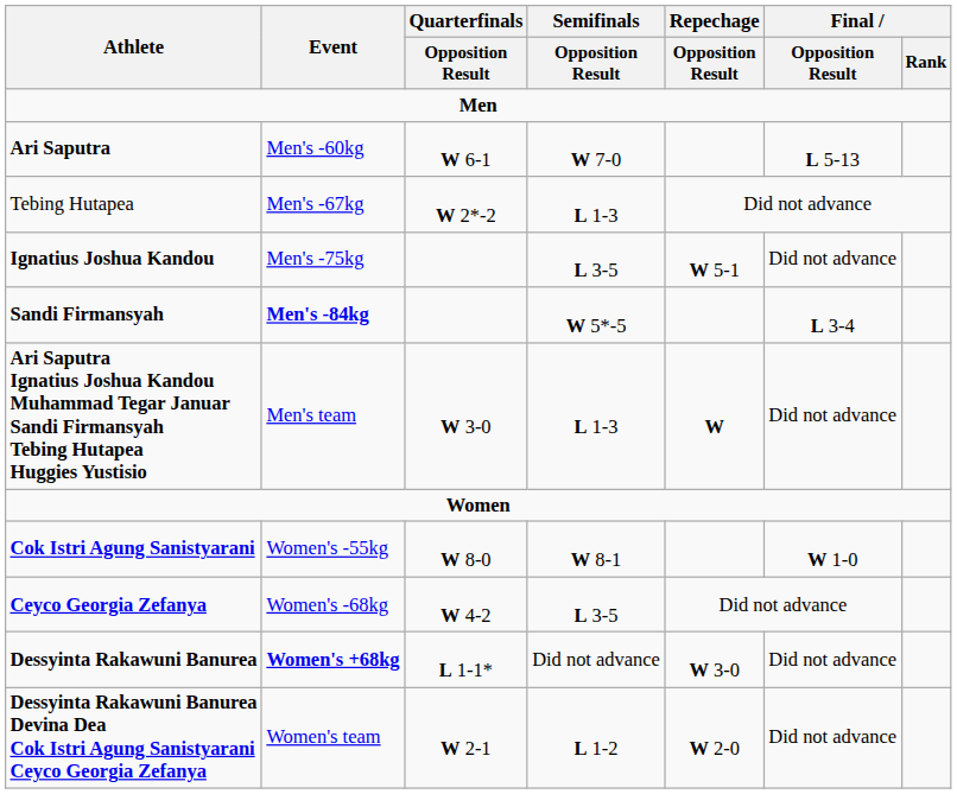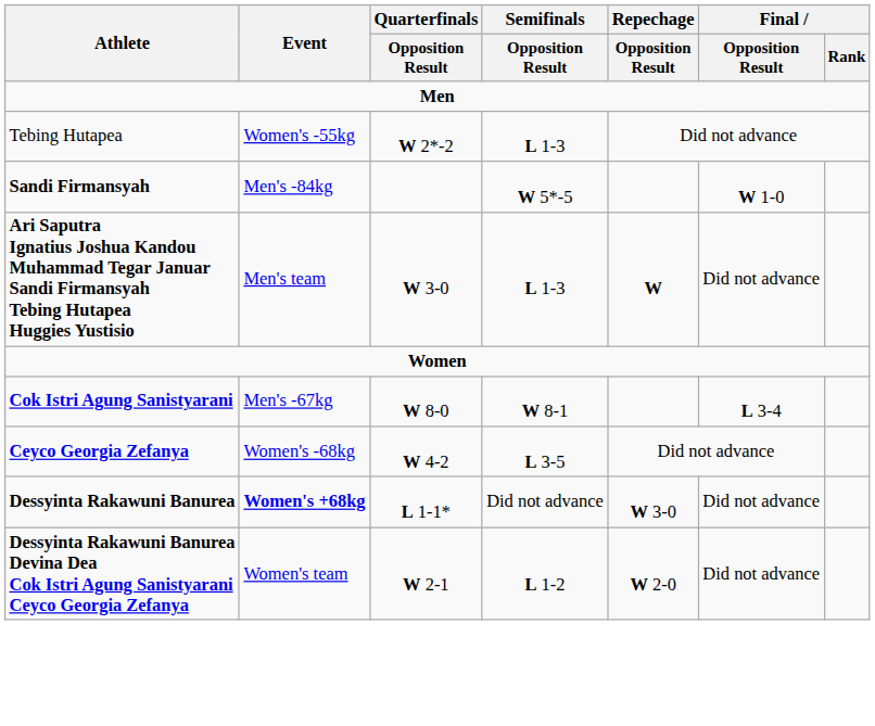 <table class="wikitable" style="font-size:85%">
 <tr>
 <th rowspan=2>Athlete</th>
 <th rowspan=2>Event</th>
 <th>Quarterfinals</th>
 <th>Semifinals</th>
 <th>Repechage</th>
 <th colspan=2>Final / </th>
 </tr>
 <tr style="font-size:90%">
 <th>Opposition<br>Result</th>
 <th>Opposition<br>Result</th>
 <th>Opposition<br>Result</th>
 <th>Opposition<br>Result</th>
 <th>Rank</th>
 </tr>
 <tr>
 <td align=center colspan="7"><strong>Men</strong></td>
 </tr>
 <tr align=center>
-<td align=left><strong>Ari Saputra</strong></td>
-<td align=left><a href='#'>Men's -60kg</a></td>
-<td><br><strong>W</strong> 6-1</td>
-<td><br><strong>W</strong> 7-0</td>
-<td></td>
-<td><br><strong>L</strong> 5-13</td>
-<td></td>
-</tr>
-<tr align=center>
 <td align=left>Tebing Hutapea</td>
-<td align=left><a href='#'>Men's -67kg</a></td>
+<td align=left><a href='#'>Women's -55kg</a></td>
 <td><br><strong>W</strong> 2*-2</td>
 <td><br><strong>L</strong> 1-3</td>
 <td colspan="3">Did not advance</td>
 </tr>
 <tr align=center>
-<td align=left><strong>Ignatius Joshua Kandou</strong></td>
-<td align=left><a href='#'>Men's -75kg</a></td>
-<td></td>
-<td><br><strong>L</strong> 3-5</td>
-<td><br><strong>W</strong> 5-1</td>
-<td>Did not advance</td>
-<td></td>
-</tr>
-<tr align=center>
 <td align=left><strong>Sandi Firmansyah</strong></td>
-<td align=left><strong><a href='#'>Men's -84kg</a></strong></td>
+<td align=left><a href='#'>Men's -84kg</a></td>
 <td></td>
 <td><br><strong>W</strong> 5*-5</td>
 <td></td>
-<td><br><strong>L</strong> 3-4</td>
+<td><br><strong>W</strong> 1-0</td>
 <td></td>
 </tr>
 <tr align=center>
 <td align=left><strong>Ari Saputra<br>Ignatius Joshua Kandou<br>Muhammad Tegar Januar<br>Sandi Firmansyah<br>Tebing Hutapea<br>Huggies Yustisio</strong></td>
 <td align=left><a href='#'>Men's team</a></td>
 <td><br><strong>W</strong> 3-0</td>
 <td><br><strong>L</strong> 1-3</td>
 <td><br><strong>W</strong></td>
 <td>Did not advance</td>
 <td></td>
 </tr>
 <tr>
 <td align=center colspan="7"><strong>Women</strong></td>
 </tr>
 <tr align=center>
 <td align=left><strong><a href='#'>Cok Istri Agung Sanistyarani</a></strong></td>
-<td align=left><a href='#'>Women's -55kg</a></td>
+<td align=left><a href='#'>Men's -67kg</a></td>
 <td><br><strong>W</strong> 8-0</td>
 <td><br><strong>W</strong> 8-1</td>
 <td></td>
-<td><br><strong>W</strong> 1-0</td>
+<td><br><strong>L</strong> 3-4</td>
 <td></td>
 </tr>
 <tr align=center>
 <td align=left><strong><a href='#'>Ceyco Georgia Zefanya</a></strong></td>
 <td align=left><a href='#'>Women's -68kg</a></td>
 <td><br><strong>W</strong> 4-2</td>
 <td><br><strong>L</strong> 3-5</td>
 <td colspan="2">Did not advance</td>
 <td></td>
 </tr>
 <tr align=center>
 <td align=left><strong>Dessyinta Rakawuni Banurea</strong></td>
 <td align=left><strong><a href='#'>Women's +68kg</a></strong></td>
 <td><br><strong>L</strong> 1-1*</td>
 <td>Did not advance</td>
 <td><br><strong>W</strong> 3-0</td>
 <td>Did not advance</td>
 <td></td>
 </tr>
 <tr align=center>
 <td align=left><strong>Dessyinta Rakawuni Banurea<br>Devina Dea<br><a href='#'>Cok Istri Agung Sanistyarani</a><br><a href='#'>Ceyco Georgia Zefanya</a></strong></td>
 <td align=left><a href='#'>Women's team</a></td>
 <td><br><strong>W</strong> 2-1</td>
 <td><br><strong>L</strong> 1-2</td>
 <td><br><strong>W</strong> 2-0</td>
 <td>Did not advance</td>
 <td></td>
 </tr>
 </table>
